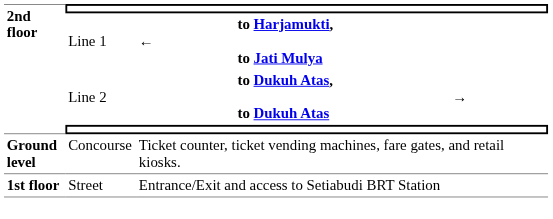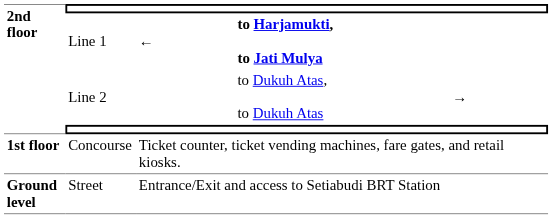 <table border="0" cellpadding="3" cellspacing="0">
 <tr>
 <td rowspan="4" style="border-top:solid 1px gray;border-bottom:solid 1px gray;" valign="top" width="60"><strong>2nd floor</strong></td>
 <td colspan="4" style="border-top:solid 2px black;border-right:solid 2px black;border-left:solid 2px black;border-bottom:solid 2px black;"><small></small></td>
 </tr>
 <tr>
 <td width="70">Line 1</td>
 <td width="100">← </td>
 <td valign="top" width="225"><strong> to <a href='#'>Harjamukti</a>,<br><br> to <a href='#'>Jati Mulya</a></strong></td>
 <td></td>
 </tr>
 <tr>
 <td>Line 2</td>
 <td></td>
-<td valign="top"><strong> to <a href='#'>Dukuh Atas</a>,<br><br> to <a href='#'>Dukuh Atas</a></strong></td>
+<td valign="top"> to <a href='#'>Dukuh Atas</a>,<br><br> to <a href='#'>Dukuh Atas</a></td>
 <td width="100"> →</td>
 </tr>
 <tr>
 <td colspan="4" style="border:solid 2px black;"><small></small></td>
 </tr>
 <tr>
-<td style="border-bottom:solid 1px gray;" valign="top"><strong>Ground level</strong></td>
+<td style="border-bottom:solid 1px gray;" valign="top"><strong>1st floor</strong></td>
 <td style="border-bottom:solid 1px gray;" valign="top">Concourse</td>
 <td colspan="3" style="border-bottom:solid 1px gray;" valign="top">Ticket counter, ticket vending machines, fare gates, and retail kiosks.</td>
 </tr>
 <tr>
-<td style="border-bottom:solid 1px gray;" valign="top"><strong>1st floor</strong></td>
+<td style="border-bottom:solid 1px gray;" valign="top"><strong>Ground level</strong></td>
 <td style="border-bottom:solid 1px gray;" valign="top">Street</td>
 <td colspan="3" style="border-bottom:solid 1px gray;" valign="top">Entrance/Exit and access to Setiabudi BRT Station</td>
 </tr>
 </table>
